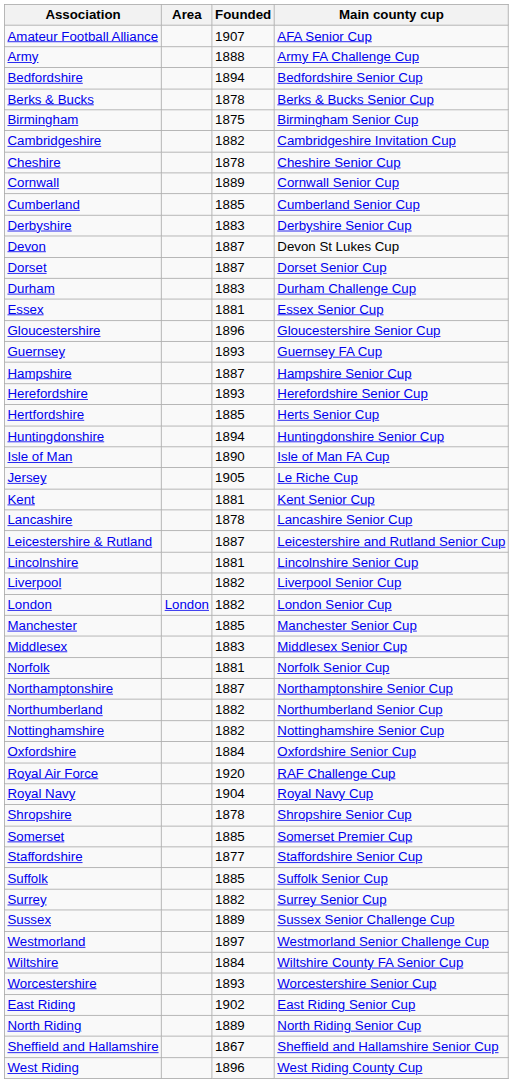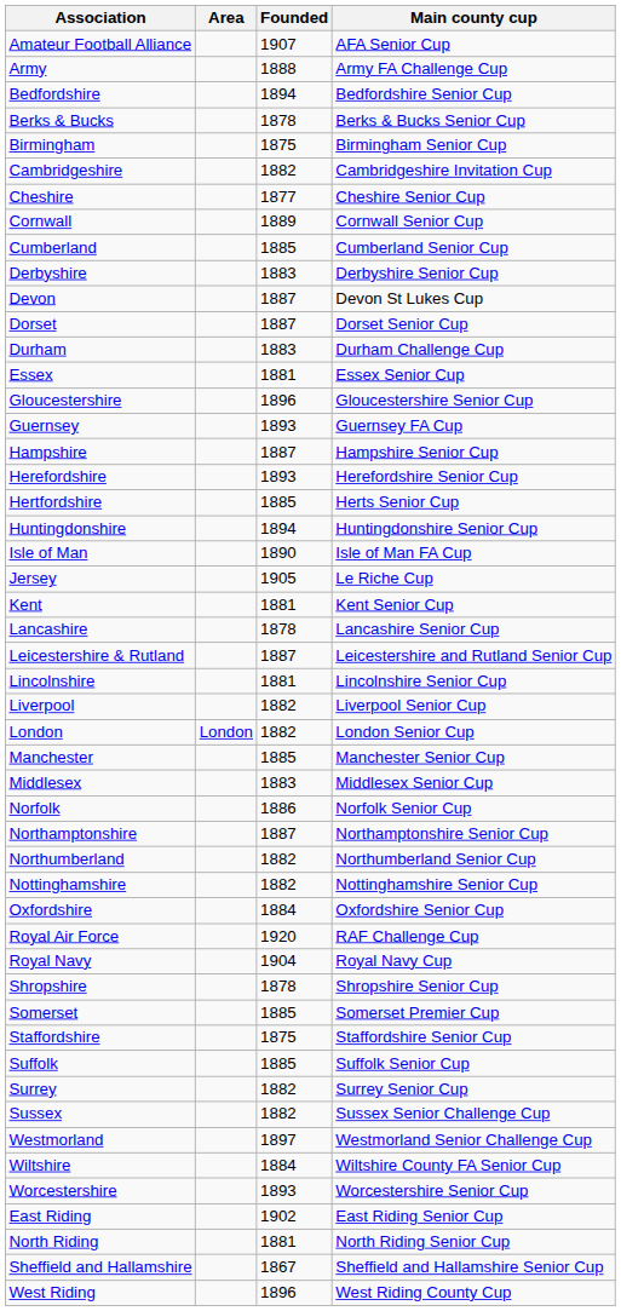 <table class="sortable wikitable" style="border-collapse: collapse;">
 <tr>
 <th>Association</th>
 <th>Area</th>
 <th>Founded</th>
 <th>Main county cup</th>
 </tr>
 <tr>
 <td><a href='#'>Amateur Football Alliance</a></td>
 <td></td>
 <td>1907</td>
 <td><a href='#'>AFA Senior Cup</a></td>
 </tr>
 <tr>
 <td><a href='#'>Army</a></td>
 <td></td>
 <td>1888</td>
 <td><a href='#'>Army FA Challenge Cup</a></td>
 </tr>
 <tr>
 <td><a href='#'>Bedfordshire</a></td>
 <td></td>
 <td>1894</td>
 <td><a href='#'>Bedfordshire Senior Cup</a></td>
 </tr>
 <tr>
 <td><a href='#'>Berks & Bucks</a></td>
 <td><br></td>
 <td>1878</td>
 <td><a href='#'>Berks & Bucks Senior Cup</a></td>
 </tr>
 <tr>
 <td><a href='#'>Birmingham</a></td>
 <td><br></td>
 <td>1875</td>
 <td><a href='#'>Birmingham Senior Cup</a></td>
 </tr>
 <tr>
 <td><a href='#'>Cambridgeshire</a></td>
 <td></td>
 <td>1882</td>
 <td><a href='#'>Cambridgeshire Invitation Cup</a></td>
 </tr>
 <tr>
 <td><a href='#'>Cheshire</a></td>
 <td></td>
-<td>1878</td>
+<td>1877</td>
 <td><a href='#'>Cheshire Senior Cup</a></td>
 </tr>
 <tr>
 <td><a href='#'>Cornwall</a></td>
 <td></td>
 <td>1889</td>
 <td><a href='#'>Cornwall Senior Cup</a></td>
 </tr>
 <tr>
 <td><a href='#'>Cumberland</a></td>
 <td></td>
 <td>1885</td>
 <td><a href='#'>Cumberland Senior Cup</a></td>
 </tr>
 <tr>
 <td><a href='#'>Derbyshire</a></td>
 <td></td>
 <td>1883</td>
 <td><a href='#'>Derbyshire Senior Cup</a></td>
 </tr>
 <tr>
 <td><a href='#'>Devon</a></td>
 <td></td>
 <td>1887</td>
 <td>Devon St Lukes Cup</td>
 </tr>
 <tr>
 <td><a href='#'>Dorset</a></td>
 <td></td>
 <td>1887</td>
 <td><a href='#'>Dorset Senior Cup</a></td>
 </tr>
 <tr>
 <td><a href='#'>Durham</a></td>
 <td></td>
 <td>1883</td>
 <td><a href='#'>Durham Challenge Cup</a></td>
 </tr>
 <tr>
 <td><a href='#'>Essex</a></td>
 <td></td>
 <td>1881</td>
 <td><a href='#'>Essex Senior Cup</a></td>
 </tr>
 <tr>
 <td><a href='#'>Gloucestershire</a></td>
 <td></td>
 <td>1896</td>
 <td><a href='#'>Gloucestershire Senior Cup</a></td>
 </tr>
 <tr>
 <td><a href='#'>Guernsey</a></td>
 <td></td>
 <td>1893</td>
 <td><a href='#'>Guernsey FA Cup</a></td>
 </tr>
 <tr>
 <td><a href='#'>Hampshire</a></td>
 <td></td>
 <td>1887</td>
 <td><a href='#'>Hampshire Senior Cup</a></td>
 </tr>
 <tr>
 <td><a href='#'>Herefordshire</a></td>
 <td></td>
 <td>1893</td>
 <td><a href='#'>Herefordshire Senior Cup</a></td>
 </tr>
 <tr>
 <td><a href='#'>Hertfordshire</a></td>
 <td></td>
 <td>1885</td>
 <td><a href='#'>Herts Senior Cup</a></td>
 </tr>
 <tr>
 <td><a href='#'>Huntingdonshire</a></td>
 <td></td>
 <td>1894</td>
 <td><a href='#'>Huntingdonshire Senior Cup</a></td>
 </tr>
 <tr>
 <td><a href='#'>Isle of Man</a></td>
 <td></td>
 <td>1890</td>
 <td><a href='#'>Isle of Man FA Cup</a></td>
 </tr>
 <tr>
 <td><a href='#'>Jersey</a></td>
 <td></td>
 <td>1905</td>
 <td><a href='#'>Le Riche Cup</a></td>
 </tr>
 <tr>
 <td><a href='#'>Kent</a></td>
 <td></td>
 <td>1881</td>
 <td><a href='#'>Kent Senior Cup</a></td>
 </tr>
 <tr>
 <td><a href='#'>Lancashire</a></td>
 <td></td>
 <td>1878</td>
 <td><a href='#'>Lancashire Senior Cup</a></td>
 </tr>
 <tr>
 <td><a href='#'>Leicestershire & Rutland</a></td>
 <td><br></td>
 <td>1887</td>
 <td><a href='#'>Leicestershire and Rutland Senior Cup</a></td>
 </tr>
 <tr>
 <td><a href='#'>Lincolnshire</a></td>
 <td></td>
 <td>1881</td>
 <td><a href='#'>Lincolnshire Senior Cup</a></td>
 </tr>
 <tr>
 <td><a href='#'>Liverpool</a></td>
 <td></td>
 <td>1882</td>
 <td><a href='#'>Liverpool Senior Cup</a></td>
 </tr>
 <tr>
 <td><a href='#'>London</a></td>
 <td> <a href='#'>London</a></td>
 <td>1882</td>
 <td><a href='#'>London Senior Cup</a></td>
 </tr>
 <tr>
 <td><a href='#'>Manchester</a></td>
 <td></td>
 <td>1885</td>
 <td><a href='#'>Manchester Senior Cup</a></td>
 </tr>
 <tr>
 <td><a href='#'>Middlesex</a></td>
 <td></td>
 <td>1883</td>
 <td><a href='#'>Middlesex Senior Cup</a></td>
 </tr>
 <tr>
 <td><a href='#'>Norfolk</a></td>
 <td></td>
-<td>1881</td>
+<td>1886</td>
 <td><a href='#'>Norfolk Senior Cup</a></td>
 </tr>
 <tr>
 <td><a href='#'>Northamptonshire</a></td>
 <td></td>
 <td>1887</td>
 <td><a href='#'>Northamptonshire Senior Cup</a></td>
 </tr>
 <tr>
 <td><a href='#'>Northumberland</a></td>
 <td></td>
 <td>1882</td>
 <td><a href='#'>Northumberland Senior Cup</a></td>
 </tr>
 <tr>
 <td><a href='#'>Nottinghamshire</a></td>
 <td></td>
 <td>1882</td>
 <td><a href='#'>Nottinghamshire Senior Cup</a></td>
 </tr>
 <tr>
 <td><a href='#'>Oxfordshire</a></td>
 <td></td>
 <td>1884</td>
 <td><a href='#'>Oxfordshire Senior Cup</a></td>
 </tr>
 <tr>
 <td><a href='#'>Royal Air Force</a></td>
 <td></td>
 <td>1920</td>
 <td><a href='#'>RAF Challenge Cup</a></td>
 </tr>
 <tr>
 <td><a href='#'>Royal Navy</a></td>
 <td></td>
 <td>1904</td>
 <td><a href='#'>Royal Navy Cup</a></td>
 </tr>
 <tr>
 <td><a href='#'>Shropshire</a></td>
 <td></td>
 <td>1878</td>
 <td><a href='#'>Shropshire Senior Cup</a></td>
 </tr>
 <tr>
 <td><a href='#'>Somerset</a></td>
 <td></td>
 <td>1885</td>
 <td><a href='#'>Somerset Premier Cup</a></td>
 </tr>
 <tr>
 <td><a href='#'>Staffordshire</a></td>
 <td></td>
-<td>1877</td>
+<td>1875</td>
 <td><a href='#'>Staffordshire Senior Cup</a></td>
 </tr>
 <tr>
 <td><a href='#'>Suffolk</a></td>
 <td></td>
 <td>1885</td>
 <td><a href='#'>Suffolk Senior Cup</a></td>
 </tr>
 <tr>
 <td><a href='#'>Surrey</a></td>
 <td></td>
 <td>1882</td>
 <td><a href='#'>Surrey Senior Cup</a></td>
 </tr>
 <tr>
 <td><a href='#'>Sussex</a></td>
 <td></td>
-<td>1889</td>
+<td>1882</td>
 <td><a href='#'>Sussex Senior Challenge Cup</a></td>
 </tr>
 <tr>
 <td><a href='#'>Westmorland</a></td>
 <td></td>
 <td>1897</td>
 <td><a href='#'>Westmorland Senior Challenge Cup</a></td>
 </tr>
 <tr>
 <td><a href='#'>Wiltshire</a></td>
 <td></td>
 <td>1884</td>
 <td><a href='#'>Wiltshire County FA Senior Cup</a></td>
 </tr>
 <tr>
 <td><a href='#'>Worcestershire</a></td>
 <td></td>
 <td>1893</td>
 <td><a href='#'>Worcestershire Senior Cup</a></td>
 </tr>
 <tr>
 <td><a href='#'>East Riding</a></td>
 <td></td>
 <td>1902</td>
 <td><a href='#'>East Riding Senior Cup</a></td>
 </tr>
 <tr>
 <td><a href='#'>North Riding</a></td>
 <td></td>
-<td>1889</td>
+<td>1881</td>
 <td><a href='#'>North Riding Senior Cup</a></td>
 </tr>
 <tr>
 <td><a href='#'>Sheffield and Hallamshire</a></td>
 <td></td>
 <td>1867</td>
 <td><a href='#'>Sheffield and Hallamshire Senior Cup</a></td>
 </tr>
 <tr>
 <td><a href='#'>West Riding</a></td>
 <td></td>
 <td>1896</td>
 <td><a href='#'>West Riding County Cup</a></td>
 </tr>
 </table>
